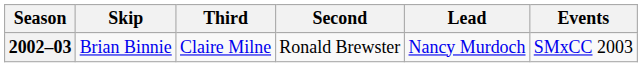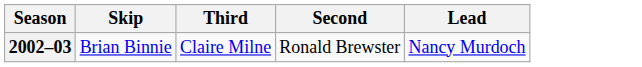 <table class="wikitable">
 <tr>
 <th scope="col">Season</th>
 <th scope="col">Skip</th>
 <th scope="col">Third</th>
 <th scope="col">Second</th>
 <th scope="col">Lead</th>
-<th scope="col">Events</th>
 </tr>
 <tr>
 <th scope="row">2002–03</th>
 <td><a href='#'>Brian Binnie</a></td>
 <td><a href='#'>Claire Milne</a></td>
 <td>Ronald Brewster</td>
 <td><a href='#'>Nancy Murdoch</a></td>
-<td><a href='#'>SMxCC</a> 2003 </td>
 </tr>
 </table>
